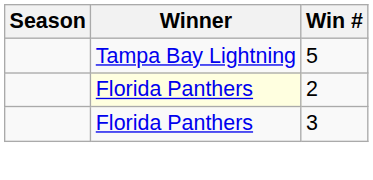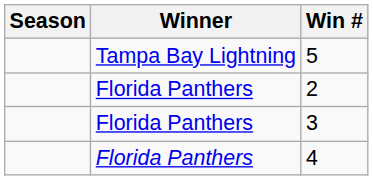 <table class="wikitable">
 <tr>
 <th>Season</th>
 <th>Winner</th>
 <th>Win #</th>
 </tr>
 <tr>
 <td></td>
 <td><a href='#'>Tampa Bay Lightning</a></td>
 <td>5</td>
 </tr>
 <tr>
 <td></td>
-<td style="background: lightyellow;"><a href='#'>Florida Panthers</a></td>
+<td><a href='#'>Florida Panthers</a></td>
 <td>2</td>
 </tr>
 <tr>
 <td></td>
 <td><a href='#'>Florida Panthers</a> </td>
 <td>3</td>
 </tr>
+<tr>
+<td></td>
+<td><em><a href='#'>Florida Panthers</a></em></td>
+<td>4</td>
+</tr>
 </table>
